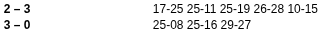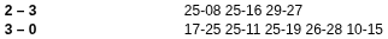 <table width=100% cellspacing=1>
 <tr>
 <th width=20%></th>
 <th width=12%></th>
 <th width=20%></th>
 <th width=33%></th>
 <td></td>
 </tr>
 <tr style=font-size:90%>
 <td align=right></td>
 <td align=center><strong>2 – 3</strong></td>
 <td></td>
-<td>17-25 25-11 25-19 26-28 10-15</td>
+<td>25-08 25-16 29-27</td>
 <td></td>
 </tr>
 <tr style=font-size:90%>
 <td align=right></td>
 <td align=center><strong>3 – 0</strong></td>
 <td></td>
-<td>25-08 25-16 29-27</td>
+<td>17-25 25-11 25-19 26-28 10-15</td>
 </tr>
 </table>
